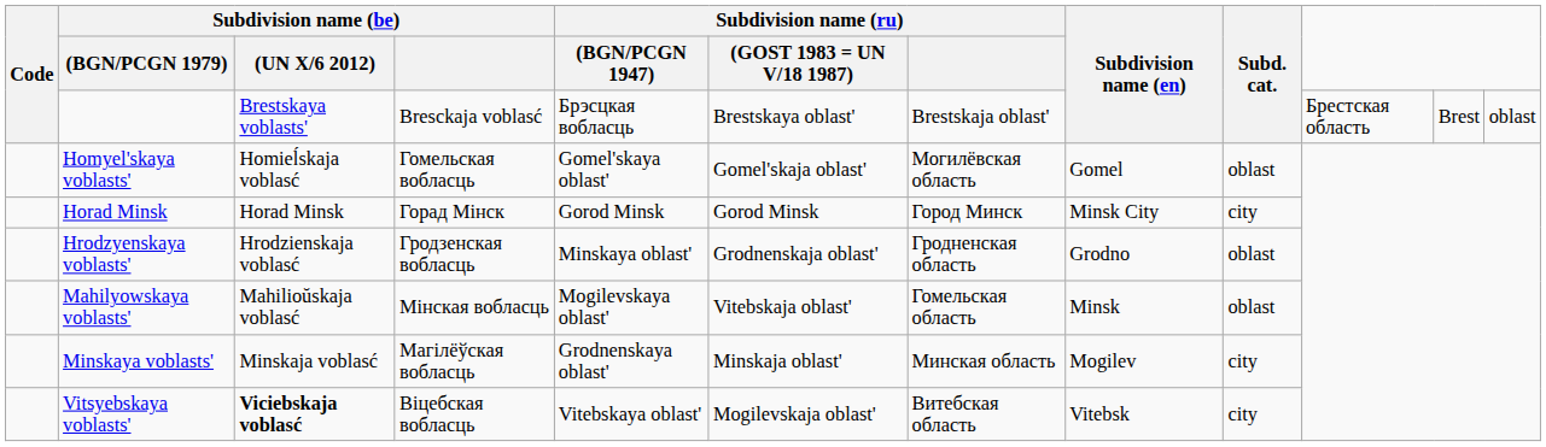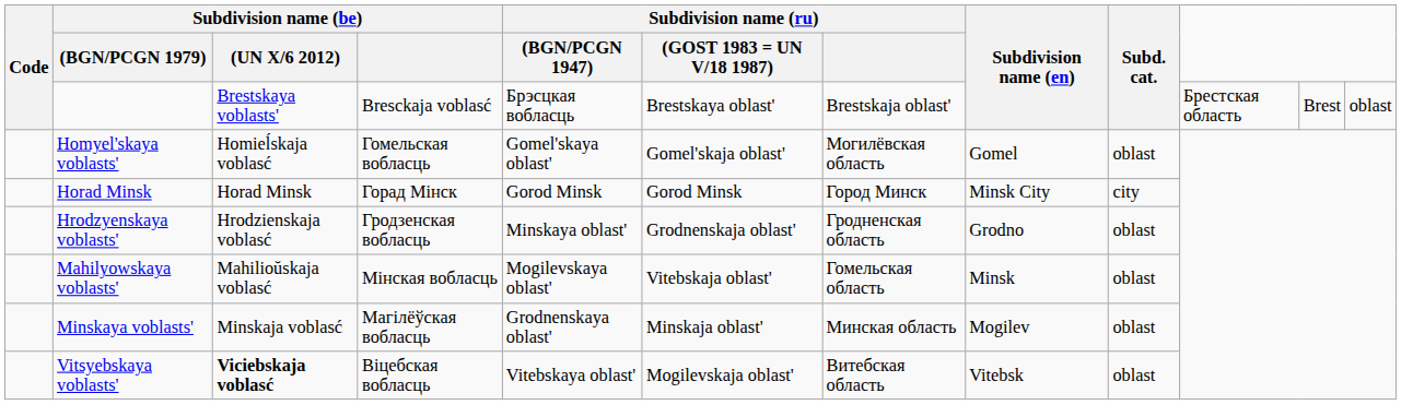 <table class="wikitable sortable">
 <tr>
 <th rowspan="3">Code</th>
 <th colspan="3">Subdivision name (<a href='#'>be</a>)</th>
 <th colspan="3">Subdivision name (<a href='#'>ru</a>)</th>
 <th rowspan="3">Subdivision name (<a href='#'>en</a>)<br></th>
 <th rowspan="3">Subd. cat.</th>
 </tr>
 <tr>
 <th>(BGN/PCGN 1979)</th>
 <th>(UN X/6 2012)</th>
 <th></th>
 <th>(BGN/PCGN 1947)</th>
 <th>(GOST 1983 = UN V/18 1987)</th>
 <th></th>
 </tr>
 <tr>
 <td></td>
 <td><a href='#'>Brestskaya voblasts'</a></td>
 <td>Bresckaja voblasć</td>
 <td>Брэсцкая вобласць</td>
 <td>Brestskaya oblast'</td>
 <td>Brestskaja oblast'</td>
 <td>Брестская область</td>
 <td>Brest</td>
 <td>oblast</td>
 </tr>
 <tr>
 <td></td>
 <td><a href='#'>Homyel'skaya voblasts'</a></td>
 <td>Homieĺskaja voblasć</td>
 <td>Гомельская вобласць</td>
 <td>Gomel'skaya oblast'</td>
 <td>Gomel'skaja oblast'</td>
 <td>Могилёвская область</td>
 <td>Gomel</td>
 <td>oblast</td>
 </tr>
 <tr>
 <td></td>
 <td><a href='#'>Horad Minsk</a></td>
 <td>Horad Minsk</td>
 <td>Горад Мінск</td>
 <td>Gorod Minsk</td>
 <td>Gorod Minsk</td>
 <td>Город Минск</td>
 <td>Minsk City</td>
 <td>city</td>
 </tr>
 <tr>
 <td></td>
 <td><a href='#'>Hrodzyenskaya voblasts'</a></td>
 <td>Hrodzienskaja voblasć</td>
 <td>Гродзенская вобласць</td>
 <td>Minskaya oblast'</td>
 <td>Grodnenskaja oblast'</td>
 <td>Гродненская область</td>
 <td>Grodno</td>
 <td>oblast</td>
 </tr>
 <tr>
 <td></td>
 <td><a href='#'>Mahilyowskaya voblasts'</a></td>
 <td>Mahilioŭskaja voblasć</td>
 <td>Мінская вобласць</td>
 <td>Mogilevskaya oblast'</td>
 <td>Vitebskaja oblast'</td>
 <td>Гомельская область</td>
 <td>Minsk</td>
 <td>oblast</td>
 </tr>
 <tr>
 <td></td>
 <td><a href='#'>Minskaya voblasts'</a></td>
 <td>Minskaja voblasć</td>
 <td>Магілёўская вобласць</td>
 <td>Grodnenskaya oblast'</td>
 <td>Minskaja oblast'</td>
 <td>Минская область</td>
 <td>Mogilev</td>
-<td>city</td>
+<td>oblast</td>
 </tr>
 <tr>
 <td></td>
 <td><a href='#'>Vitsyebskaya voblasts'</a></td>
 <td><strong>Viciebskaja voblasć</strong></td>
 <td>Віцебская вобласць</td>
 <td>Vitebskaya oblast'</td>
 <td>Mogilevskaja oblast'</td>
 <td>Витебская область</td>
 <td>Vitebsk</td>
-<td>city</td>
+<td>oblast</td>
 </tr>
 </table>
